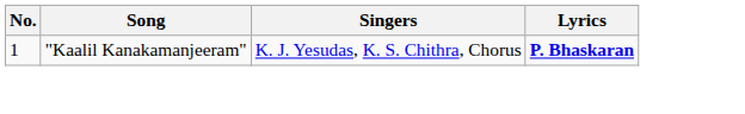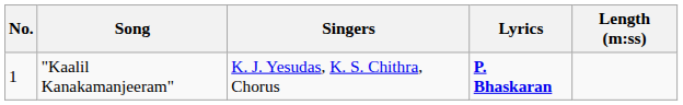 <table class="wikitable" style="font-size:95%;">
 <tr>
 <th>No.</th>
 <th>Song</th>
 <th>Singers</th>
 <th>Lyrics</th>
+<th>Length (m:ss)</th>
 </tr>
 <tr>
 <td>1</td>
 <td>"Kaalil Kanakamanjeeram"</td>
 <td><a href='#'>K. J. Yesudas</a>, <a href='#'>K. S. Chithra</a>, Chorus</td>
 <td><strong><a href='#'>P. Bhaskaran</a></strong></td>
+<td></td>
 </tr>
 </table>
